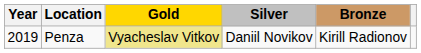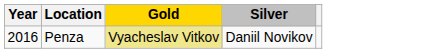 <table class="wikitable">
 <tr>
 <th>Year</th>
 <th>Location</th>
 <td style="text-align:center; background:gold;"><strong>Gold</strong></td>
 <td style="text-align:center; background:silver;"><strong>Silver</strong></td>
-<td style="text-align:center; background:#c96;"><strong>Bronze</strong></td>
 <th><br></th>
 </tr>
 <tr>
-<td>2019</td>
+<td>2016</td>
 <td>Penza</td>
 <td style="background: khaki;">Vyacheslav Vitkov</td>
 <td>Daniil Novikov</td>
-<td>Kirill Radionov</td>
 <td></td>
 </tr>
 </table>
